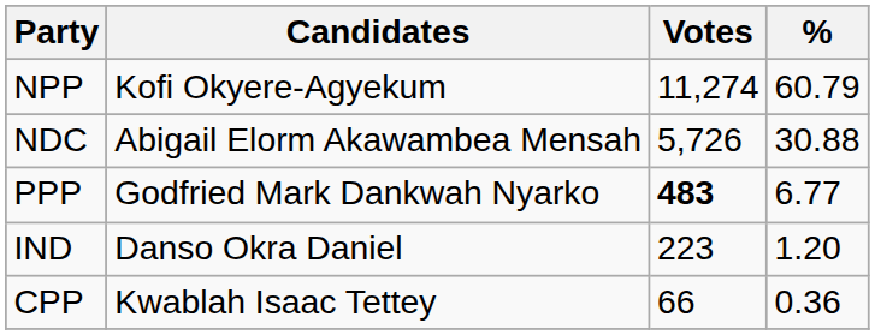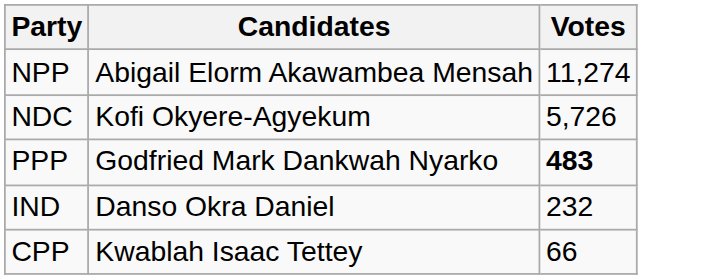 <table class="wikitable">
 <tr>
 <th>Party</th>
 <th>Candidates</th>
 <th>Votes</th>
-<th>%</th>
 </tr>
 <tr>
 <td>NPP</td>
-<td>Kofi Okyere-Agyekum</td>
+<td>Abigail Elorm Akawambea Mensah</td>
 <td>11,274</td>
-<td>60.79</td>
 </tr>
 <tr>
 <td>NDC</td>
-<td>Abigail Elorm Akawambea Mensah</td>
+<td>Kofi Okyere-Agyekum</td>
 <td>5,726</td>
-<td>30.88</td>
 </tr>
 <tr>
 <td>PPP</td>
 <td>Godfried Mark Dankwah Nyarko</td>
 <td><strong>483</strong></td>
-<td>6.77</td>
 </tr>
 <tr>
 <td>IND</td>
 <td>Danso Okra Daniel</td>
-<td>223</td>
-<td>1.20</td>
+<td>232</td>
 </tr>
 <tr>
 <td>CPP</td>
 <td>Kwablah Isaac Tettey</td>
 <td>66</td>
-<td>0.36</td>
 </tr>
 </table>
